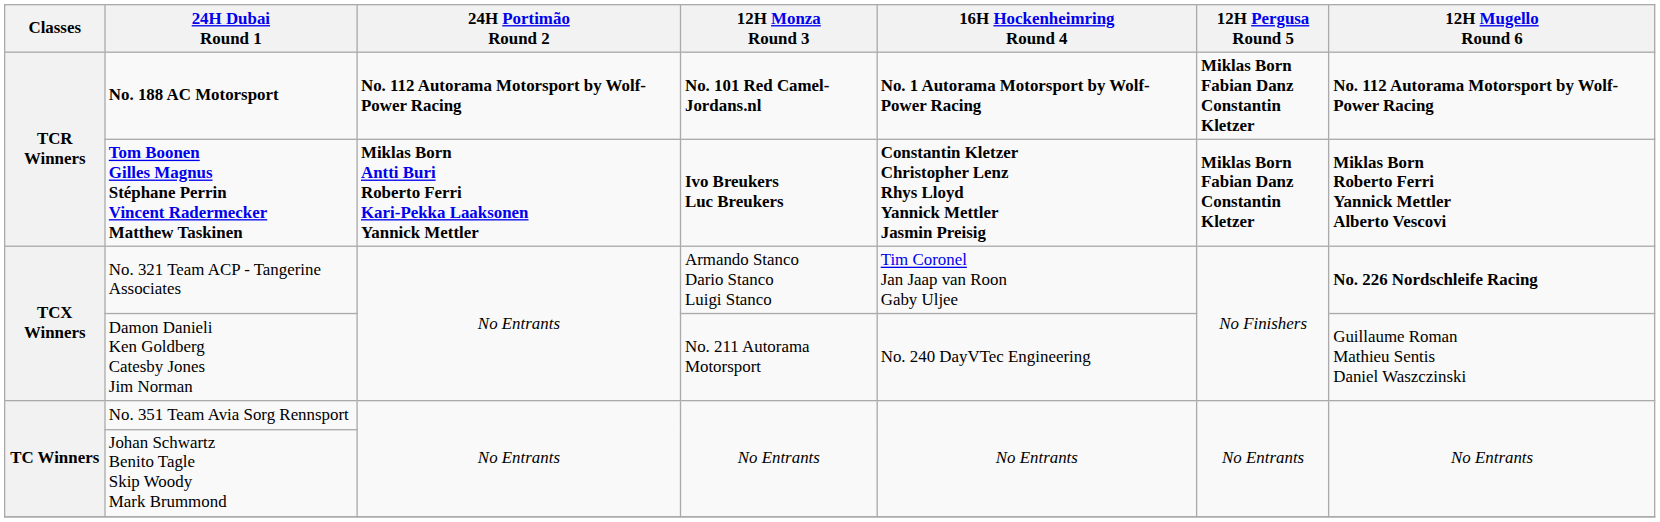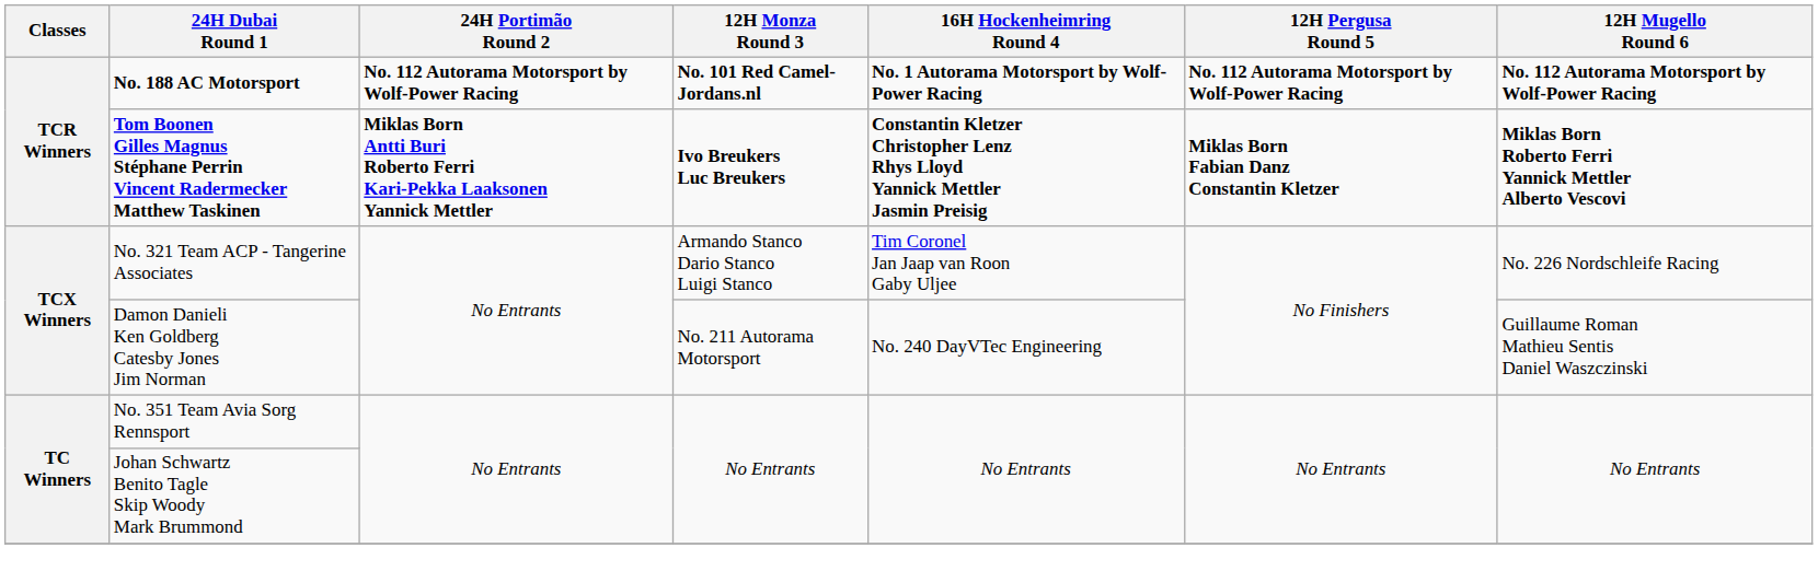 <table class="wikitable" style="font-size: 80%">
 <tr>
 <th>Classes</th>
 <th> <a href='#'>24H Dubai</a><br>Round 1</th>
 <th> 24H <a href='#'>Portimão</a><br>Round 2</th>
 <th> 12H <a href='#'>Monza</a><br>Round 3</th>
 <th> 16H <a href='#'>Hockenheimring</a><br>Round 4</th>
 <th> 12H <a href='#'>Pergusa</a><br>Round 5</th>
 <th> 12H <a href='#'>Mugello</a><br>Round 6</th>
 </tr>
 <tr>
 <th rowspan=2>TCR Winners</th>
 <td><strong> No. 188 AC Motorsport</strong></td>
 <td><strong> No. 112 Autorama Motorsport by Wolf-Power Racing</strong></td>
 <td><strong> No. 101 Red Camel-Jordans.nl</strong></td>
 <td><strong> No. 1 Autorama Motorsport by Wolf-Power Racing</strong></td>
-<td><strong> Miklas Born<br> Fabian Danz<br> Constantin Kletzer</strong></td>
+<td><strong> No. 112 Autorama Motorsport by Wolf-Power Racing</strong></td>
 <td><strong> No. 112 Autorama Motorsport by Wolf-Power Racing</strong></td>
 </tr>
 <tr>
 <td><strong> <a href='#'>Tom Boonen</a><br> <a href='#'>Gilles Magnus</a><br> Stéphane Perrin <br> <a href='#'>Vincent Radermecker</a><br> Matthew Taskinen</strong></td>
 <td><strong> Miklas Born<br> <a href='#'>Antti Buri</a><br> Roberto Ferri<br> <a href='#'>Kari-Pekka Laaksonen</a><br> Yannick Mettler</strong></td>
 <td><strong> Ivo Breukers<br> Luc Breukers</strong></td>
 <td><strong> Constantin Kletzer<br> Christopher Lenz<br> Rhys Lloyd<br> Yannick Mettler<br> Jasmin Preisig</strong></td>
 <td><strong> Miklas Born<br> Fabian Danz<br> Constantin Kletzer</strong></td>
 <td><strong> Miklas Born<br> Roberto Ferri<br> Yannick Mettler<br> Alberto Vescovi</strong></td>
 </tr>
 <tr>
 <th rowspan=2>TCX Winners</th>
 <td> No. 321 Team ACP - Tangerine Associates</td>
 <td rowspan=2 align=center><em>No Entrants</em></td>
 <td> Armando Stanco<br> Dario Stanco<br> Luigi Stanco</td>
 <td> <a href='#'>Tim Coronel</a><br> Jan Jaap van Roon<br> Gaby Uljee</td>
 <td rowspan=2 align=center><em>No Finishers</em></td>
-<td><strong> No. 226 Nordschleife Racing</strong></td>
+<td> No. 226 Nordschleife Racing</td>
 </tr>
 <tr>
 <td> Damon Danieli<br> Ken Goldberg<br> Catesby Jones<br> Jim Norman</td>
 <td> No. 211 Autorama Motorsport</td>
 <td> No. 240 DayVTec Engineering</td>
 <td> Guillaume Roman<br> Mathieu Sentis<br> Daniel Waszczinski</td>
 </tr>
 <tr>
 <th rowspan=2>TC Winners</th>
 <td> No. 351 Team Avia Sorg Rennsport</td>
 <td rowspan=2 align=center><em>No Entrants</em></td>
 <td rowspan=2 align=center><em>No Entrants</em></td>
 <td rowspan=2 align=center><em>No Entrants</em></td>
 <td rowspan=2 align=center><em>No Entrants</em></td>
 <td rowspan=2 align=center><em>No Entrants</em></td>
 </tr>
 <tr>
 <td> Johan Schwartz<br> Benito Tagle<br> Skip Woody<br> Mark Brummond</td>
 </tr>
 <tr>
 </tr>
 </table>
